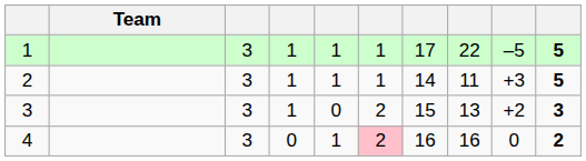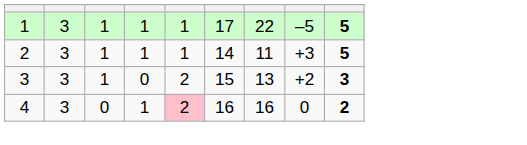 <table class="wikitable" style="text-align: center; font-size: 100%;">
 <tr>
 <th width="30"></th>
-<th width="140">Team</th>
 <th width="30"></th>
 <th width="30"></th>
 <th width="30"></th>
 <th width="30"></th>
 <th width="30"></th>
 <th width="30"></th>
 <th width="30"></th>
 <th width="30"></th>
 </tr>
 <tr style="background-color: #ccffcc;">
 <td>1</td>
-<td align=left><strong></strong></td>
 <td>3</td>
 <td>1</td>
 <td>1</td>
 <td>1</td>
 <td>17</td>
 <td>22</td>
 <td>–5</td>
 <td><strong>5</strong></td>
 </tr>
 <tr>
 <td>2</td>
-<td align=left></td>
 <td>3</td>
 <td>1</td>
 <td>1</td>
 <td>1</td>
 <td>14</td>
 <td>11</td>
 <td>+3</td>
 <td><strong>5</strong></td>
 </tr>
 <tr>
 <td>3</td>
-<td align=left></td>
 <td>3</td>
 <td>1</td>
 <td>0</td>
 <td>2</td>
 <td>15</td>
 <td>13</td>
 <td>+2</td>
 <td><strong>3</strong></td>
 </tr>
 <tr>
 <td>4</td>
-<td align=left></td>
 <td>3</td>
 <td>0</td>
 <td>1</td>
 <td style="background: pink;">2</td>
 <td>16</td>
 <td>16</td>
 <td>0</td>
 <td><strong>2</strong></td>
 </tr>
 </table>
